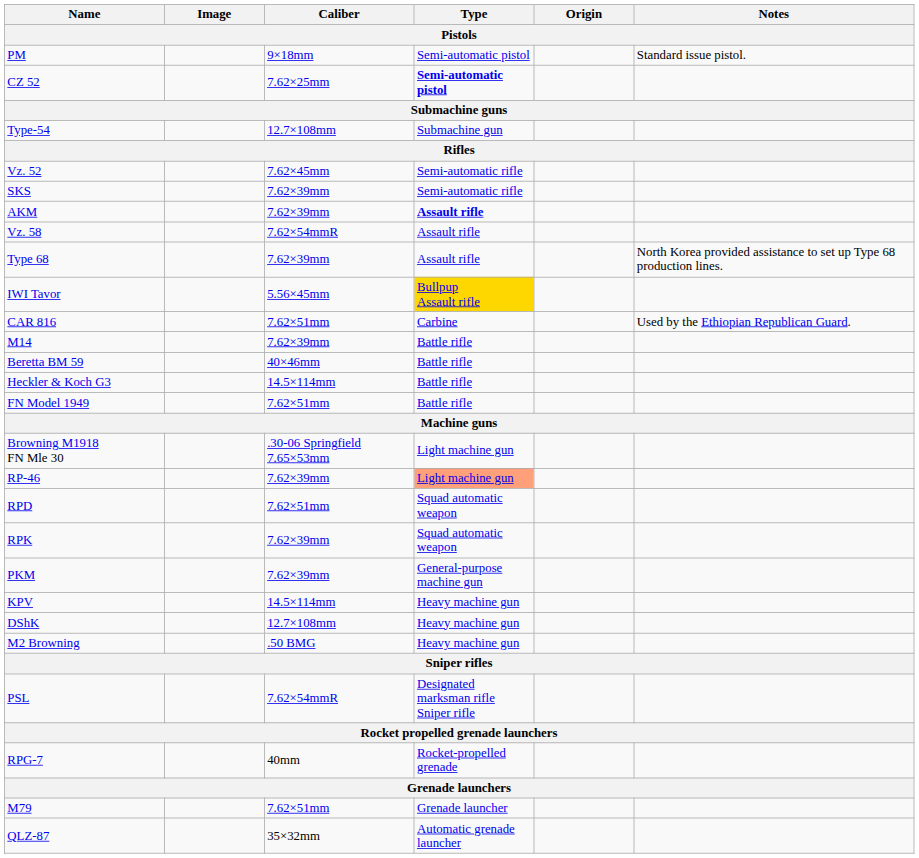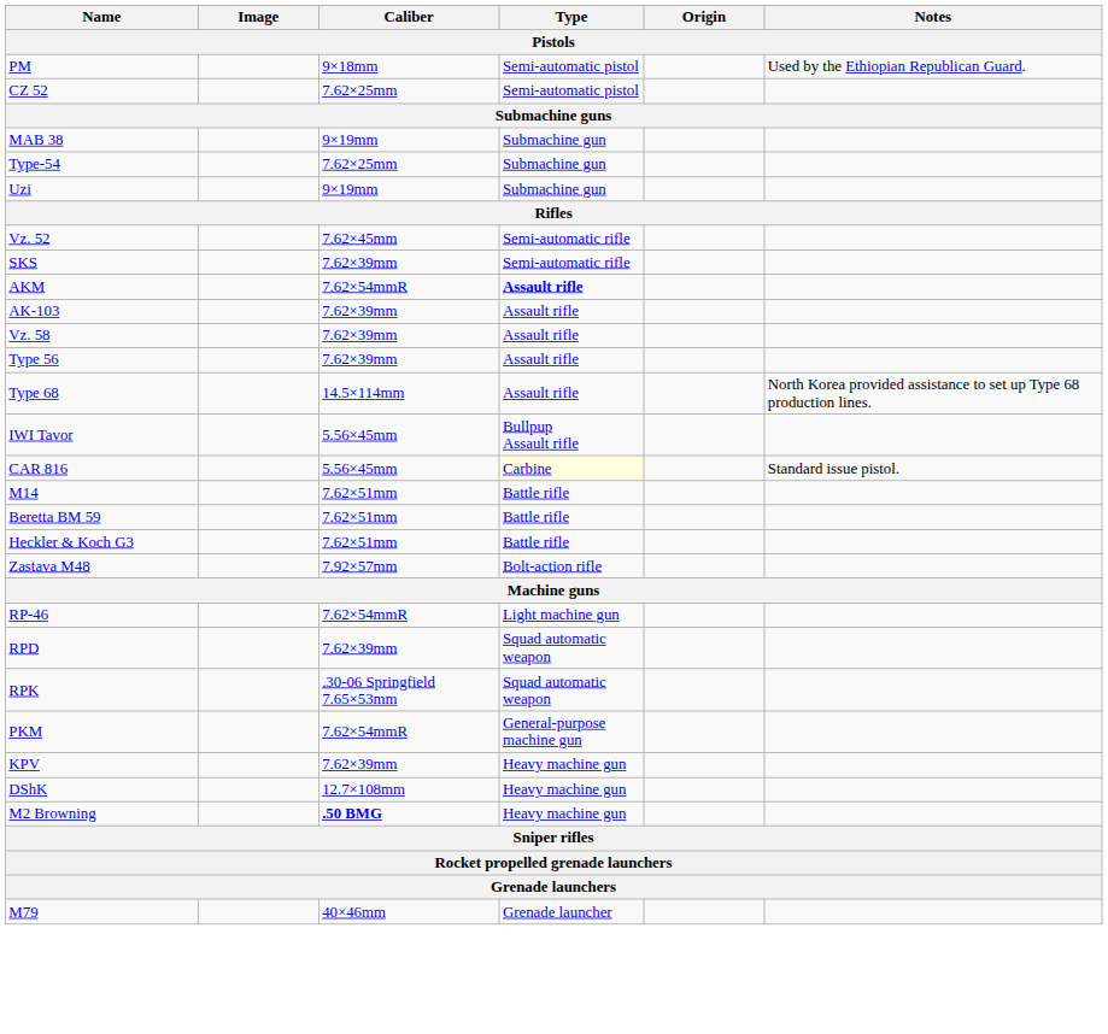 <table class="wikitable" style="width:90%;">
 <tr m416>
 <th width=16%>Name</th>
 <th width=10%>Image</th>
 <th width=15%>Caliber</th>
 <th width=12%>Type</th>
 <th width=10%>Origin</th>
 <th width=28%>Notes</th>
 </tr>
 <tr>
 <th colspan="6">Pistols</th>
 </tr>
 <tr>
 <td><a href='#'>PM</a></td>
 <td></td>
 <td><a href='#'>9×18mm</a></td>
 <td><a href='#'>Semi-automatic pistol</a></td>
 <td></td>
-<td>Standard issue pistol.</td>
+<td>Used by the <a href='#'>Ethiopian Republican Guard</a>.</td>
 </tr>
 <tr>
 <td><a href='#'>CZ 52</a></td>
 <td></td>
 <td><a href='#'>7.62×25mm</a></td>
-<td><strong><a href='#'>Semi-automatic pistol</a></strong></td>
+<td><a href='#'>Semi-automatic pistol</a></td>
 <td></td>
 <td></td>
 </tr>
 <tr>
 <th colspan="6">Submachine guns</th>
 </tr>
 <tr>
+<td><a href='#'>MAB 38</a></td>
+<td></td>
+<td><a href='#'>9×19mm</a></td>
+<td><a href='#'>Submachine gun</a></td>
+<td></td>
+<td></td>
+</tr>
+<tr>
 <td><a href='#'>Type-54</a></td>
 <td></td>
-<td><a href='#'>12.7×108mm</a></td>
+<td><a href='#'>7.62×25mm</a></td>
 <td><a href='#'>Submachine gun</a></td>
 <td><br></td>
+<td></td>
+</tr>
+<tr>
+<td><a href='#'>Uzi</a></td>
+<td></td>
+<td><a href='#'>9×19mm</a></td>
+<td><a href='#'>Submachine gun</a></td>
+<td></td>
 <td></td>
 </tr>
 <tr>
 <th colspan="6">Rifles</th>
 </tr>
 <tr>
 <td><a href='#'>Vz. 52</a></td>
 <td></td>
 <td><a href='#'>7.62×45mm</a></td>
 <td><a href='#'>Semi-automatic rifle</a></td>
 <td></td>
 <td></td>
 </tr>
 <tr>
 <td><a href='#'>SKS</a></td>
 <td></td>
 <td><a href='#'>7.62×39mm</a></td>
 <td><a href='#'>Semi-automatic rifle</a></td>
 <td></td>
 <td></td>
 </tr>
 <tr>
 <td><a href='#'>AKM</a></td>
 <td></td>
+<td><a href='#'>7.62×54mmR</a></td>
+<td><strong><a href='#'>Assault rifle</a></strong></td>
+<td></td>
+<td></td>
+</tr>
+<tr>
+<td><a href='#'>AK-103</a></td>
+<td></td>
 <td><a href='#'>7.62×39mm</a></td>
-<td><strong><a href='#'>Assault rifle</a></strong></td>
+<td><a href='#'>Assault rifle</a></td>
 <td></td>
 <td></td>
 </tr>
 <tr>
 <td><a href='#'>Vz. 58</a></td>
 <td></td>
-<td><a href='#'>7.62×54mmR</a></td>
+<td><a href='#'>7.62×39mm</a></td>
+<td><a href='#'>Assault rifle</a></td>
+<td></td>
+<td></td>
+</tr>
+<tr>
+<td><a href='#'>Type 56</a></td>
+<td></td>
+<td><a href='#'>7.62×39mm</a></td>
 <td><a href='#'>Assault rifle</a></td>
 <td></td>
 <td></td>
 </tr>
 <tr>
 <td><a href='#'>Type 68</a></td>
 <td></td>
-<td><a href='#'>7.62×39mm</a></td>
+<td><a href='#'>14.5×114mm</a></td>
 <td><a href='#'>Assault rifle</a></td>
 <td><br></td>
 <td>North Korea provided assistance to set up Type 68 production lines.</td>
 </tr>
 <tr>
 <td><a href='#'>IWI Tavor</a></td>
 <td></td>
 <td><a href='#'>5.56×45mm</a></td>
-<td style="background: gold;"><a href='#'>Bullpup</a><br><a href='#'>Assault rifle</a></td>
+<td><a href='#'>Bullpup</a><br><a href='#'>Assault rifle</a></td>
 <td></td>
 <td></td>
 </tr>
 <tr>
 <td><a href='#'>CAR 816</a></td>
 <td></td>
-<td><a href='#'>7.62×51mm</a></td>
-<td><a href='#'>Carbine</a></td>
+<td><a href='#'>5.56×45mm</a></td>
+<td style="background: lightyellow;"><a href='#'>Carbine</a></td>
 <td></td>
-<td>Used by the <a href='#'>Ethiopian Republican Guard</a>.</td>
+<td>Standard issue pistol.</td>
 </tr>
 <tr>
 <td><a href='#'>M14</a></td>
 <td></td>
-<td><a href='#'>7.62×39mm</a></td>
+<td><a href='#'>7.62×51mm</a></td>
 <td><a href='#'>Battle rifle</a></td>
 <td></td>
 <td></td>
 </tr>
 <tr>
 <td><a href='#'>Beretta BM 59</a></td>
 <td></td>
-<td><a href='#'>40×46mm</a></td>
+<td><a href='#'>7.62×51mm</a></td>
 <td><a href='#'>Battle rifle</a></td>
 <td></td>
 <td></td>
 </tr>
 <tr>
 <td><a href='#'>Heckler & Koch G3</a></td>
 <td></td>
-<td><a href='#'>14.5×114mm</a></td>
+<td><a href='#'>7.62×51mm</a></td>
 <td><a href='#'>Battle rifle</a></td>
 <td></td>
 <td></td>
 </tr>
 <tr>
-<td><a href='#'>FN Model 1949</a></td>
+<td><a href='#'>Zastava M48</a></td>
 <td></td>
-<td><a href='#'>7.62×51mm</a></td>
-<td><a href='#'>Battle rifle</a></td>
+<td><a href='#'>7.92×57mm</a></td>
+<td><a href='#'>Bolt-action rifle</a></td>
 <td></td>
 <td></td>
 </tr>
 <tr>
 <th colspan="6">Machine guns</th>
 </tr>
 <tr>
-<td><a href='#'>Browning M1918</a><br>FN Mle 30</td>
-<td></td>
-<td><a href='#'>.30-06 Springfield</a><br><a href='#'>7.65×53mm</a></td>
-<td><a href='#'>Light machine gun</a></td>
-<td><br></td>
-<td></td>
-</tr>
-<tr>
 <td><a href='#'>RP-46</a></td>
 <td></td>
-<td><a href='#'>7.62×39mm</a></td>
-<td style="background: lightsalmon;"><a href='#'>Light machine gun</a></td>
+<td><a href='#'>7.62×54mmR</a></td>
+<td><a href='#'>Light machine gun</a></td>
 <td></td>
 <td></td>
 </tr>
 <tr>
 <td><a href='#'>RPD</a></td>
 <td></td>
-<td><a href='#'>7.62×51mm</a></td>
+<td><a href='#'>7.62×39mm</a></td>
 <td><a href='#'>Squad automatic weapon</a></td>
 <td></td>
 <td></td>
 </tr>
 <tr>
 <td><a href='#'>RPK</a></td>
 <td></td>
-<td><a href='#'>7.62×39mm</a></td>
+<td><a href='#'>.30-06 Springfield</a><br><a href='#'>7.65×53mm</a></td>
 <td><a href='#'>Squad automatic weapon</a></td>
 <td></td>
 <td></td>
 </tr>
 <tr>
 <td><a href='#'>PKM</a></td>
 <td></td>
-<td><a href='#'>7.62×39mm</a></td>
+<td><a href='#'>7.62×54mmR</a></td>
 <td><a href='#'>General-purpose machine gun</a></td>
 <td></td>
 <td></td>
 </tr>
 <tr>
 <td><a href='#'>KPV</a></td>
 <td></td>
-<td><a href='#'>14.5×114mm</a></td>
+<td><a href='#'>7.62×39mm</a></td>
 <td><a href='#'>Heavy machine gun</a></td>
 <td></td>
 <td></td>
 </tr>
 <tr>
 <td><a href='#'>DShK</a></td>
 <td></td>
 <td><a href='#'>12.7×108mm</a></td>
 <td><a href='#'>Heavy machine gun</a></td>
 <td></td>
 <td></td>
 </tr>
 <tr>
 <td><a href='#'>M2 Browning</a></td>
 <td></td>
-<td><a href='#'>.50 BMG</a></td>
+<td><strong><a href='#'>.50 BMG</a></strong></td>
 <td><a href='#'>Heavy machine gun</a></td>
 <td></td>
 <td></td>
 </tr>
 <tr>
 <th colspan="6">Sniper rifles</th>
 </tr>
 <tr>
-<td><a href='#'>PSL</a></td>
-<td></td>
-<td><a href='#'>7.62×54mmR</a></td>
-<td><a href='#'>Designated marksman rifle</a><br><a href='#'>Sniper rifle</a></td>
-<td></td>
-<td></td>
-</tr>
-<tr>
 <th colspan="6">Rocket propelled grenade launchers</th>
-</tr>
-<tr>
-<td><a href='#'>RPG-7</a></td>
-<td></td>
-<td>40mm</td>
-<td><a href='#'>Rocket-propelled grenade</a></td>
-<td></td>
-<td></td>
 </tr>
 <tr>
 <th colspan="6">Grenade launchers</th>
 </tr>
 <tr>
 <td><a href='#'>M79</a></td>
 <td></td>
-<td><a href='#'>7.62×51mm</a></td>
+<td><a href='#'>40×46mm</a></td>
 <td><a href='#'>Grenade launcher</a></td>
 <td></td>
 <td></td>
 </tr>
-<tr>
-<td><a href='#'>QLZ-87</a></td>
-<td></td>
-<td>35×32mm</td>
-<td><a href='#'>Automatic grenade launcher</a></td>
-<td><br></td>
-<td></td>
-</tr>
 </table>
